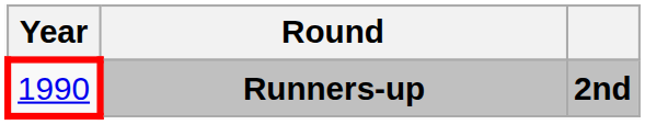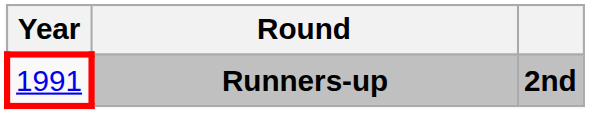 <table class="wikitable" style="text-align: center; font-size:90%">
 <tr>
 <th>Year</th>
 <th style="width:200px">Round</th>
 <th></th>
 </tr>
 <tr>
-<td style="border: 3px solid red"><a href='#'>1990</a></td>
+<td style="border: 3px solid red"><a href='#'>1991</a></td>
 <td bgcolor=Silver><strong>Runners-up</strong></td>
 <td bgcolor=Silver><strong>2nd</strong></td>
 </tr>
 </table>
